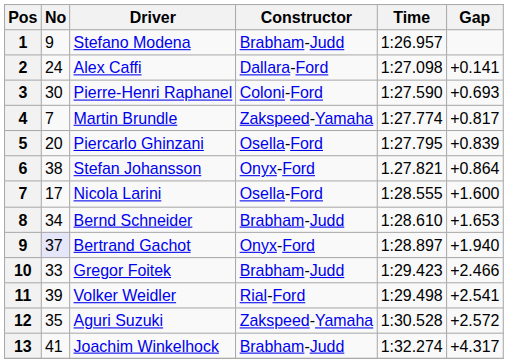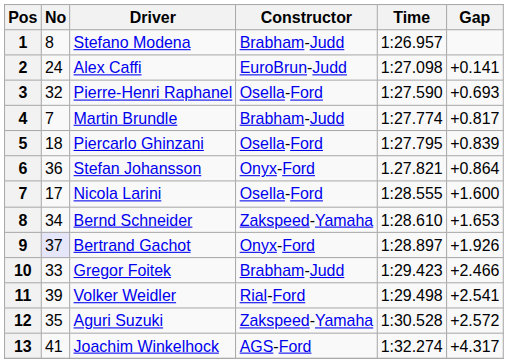 <table class="wikitable sortable" style="font-size: 95%;">
 <tr>
 <th>Pos</th>
 <th>No</th>
 <th>Driver</th>
 <th>Constructor</th>
 <th>Time</th>
 <th>Gap</th>
 </tr>
 <tr>
 <th>1</th>
-<td>9</td>
+<td>8</td>
 <td> <a href='#'>Stefano Modena</a></td>
 <td><a href='#'>Brabham</a>-<a href='#'>Judd</a></td>
 <td>1:26.957</td>
 <td></td>
 </tr>
 <tr>
 <th>2</th>
 <td>24</td>
 <td> <a href='#'>Alex Caffi</a></td>
-<td><a href='#'>Dallara</a>-<a href='#'>Ford</a></td>
+<td><a href='#'>EuroBrun</a>-<a href='#'>Judd</a></td>
 <td>1:27.098</td>
 <td>+0.141</td>
 </tr>
 <tr>
 <th>3</th>
-<td>30</td>
+<td>32</td>
 <td> <a href='#'>Pierre-Henri Raphanel</a></td>
-<td><a href='#'>Coloni</a>-<a href='#'>Ford</a></td>
+<td><a href='#'>Osella</a>-<a href='#'>Ford</a></td>
 <td>1:27.590</td>
 <td>+0.693</td>
 </tr>
 <tr>
 <th>4</th>
 <td>7</td>
 <td> <a href='#'>Martin Brundle</a></td>
-<td><a href='#'>Zakspeed</a>-<a href='#'>Yamaha</a></td>
+<td><a href='#'>Brabham</a>-<a href='#'>Judd</a></td>
 <td>1:27.774</td>
 <td>+0.817</td>
 </tr>
 <tr>
 <th>5</th>
-<td>20</td>
+<td>18</td>
 <td> <a href='#'>Piercarlo Ghinzani</a></td>
 <td><a href='#'>Osella</a>-<a href='#'>Ford</a></td>
 <td>1:27.795</td>
 <td>+0.839</td>
 </tr>
 <tr>
 <th>6</th>
-<td>38</td>
+<td>36</td>
 <td> <a href='#'>Stefan Johansson</a></td>
 <td><a href='#'>Onyx</a>-<a href='#'>Ford</a></td>
 <td>1.27.821</td>
 <td>+0.864</td>
 </tr>
 <tr>
 <th>7</th>
 <td>17</td>
 <td> <a href='#'>Nicola Larini</a></td>
 <td><a href='#'>Osella</a>-<a href='#'>Ford</a></td>
 <td>1:28.555</td>
 <td>+1.600</td>
 </tr>
 <tr>
 <th>8</th>
 <td>34</td>
 <td> <a href='#'>Bernd Schneider</a></td>
-<td><a href='#'>Brabham</a>-<a href='#'>Judd</a></td>
+<td><a href='#'>Zakspeed</a>-<a href='#'>Yamaha</a></td>
 <td>1:28.610</td>
 <td>+1.653</td>
 </tr>
 <tr>
 <th>9</th>
 <td style="background: lavender;">37</td>
 <td> <a href='#'>Bertrand Gachot</a></td>
 <td><a href='#'>Onyx</a>-<a href='#'>Ford</a></td>
 <td>1:28.897</td>
-<td>+1.940</td>
+<td>+1.926</td>
 </tr>
 <tr>
 <th>10</th>
 <td>33</td>
 <td> <a href='#'>Gregor Foitek</a></td>
 <td><a href='#'>Brabham</a>-<a href='#'>Judd</a></td>
 <td>1:29.423</td>
 <td>+2.466</td>
 </tr>
 <tr>
 <th>11</th>
 <td>39</td>
 <td> <a href='#'>Volker Weidler</a></td>
 <td><a href='#'>Rial</a>-<a href='#'>Ford</a></td>
 <td>1:29.498</td>
 <td>+2.541</td>
 </tr>
 <tr>
 <th>12</th>
 <td>35</td>
 <td> <a href='#'>Aguri Suzuki</a></td>
 <td><a href='#'>Zakspeed</a>-<a href='#'>Yamaha</a></td>
 <td>1:30.528</td>
 <td>+2.572</td>
 </tr>
 <tr>
 <th>13</th>
 <td>41</td>
 <td> <a href='#'>Joachim Winkelhock</a></td>
-<td><a href='#'>Brabham</a>-<a href='#'>Judd</a></td>
+<td><a href='#'>AGS</a>-<a href='#'>Ford</a></td>
 <td>1:32.274</td>
 <td>+4.317</td>
 </tr>
 <tr>
 </tr>
 </table>
